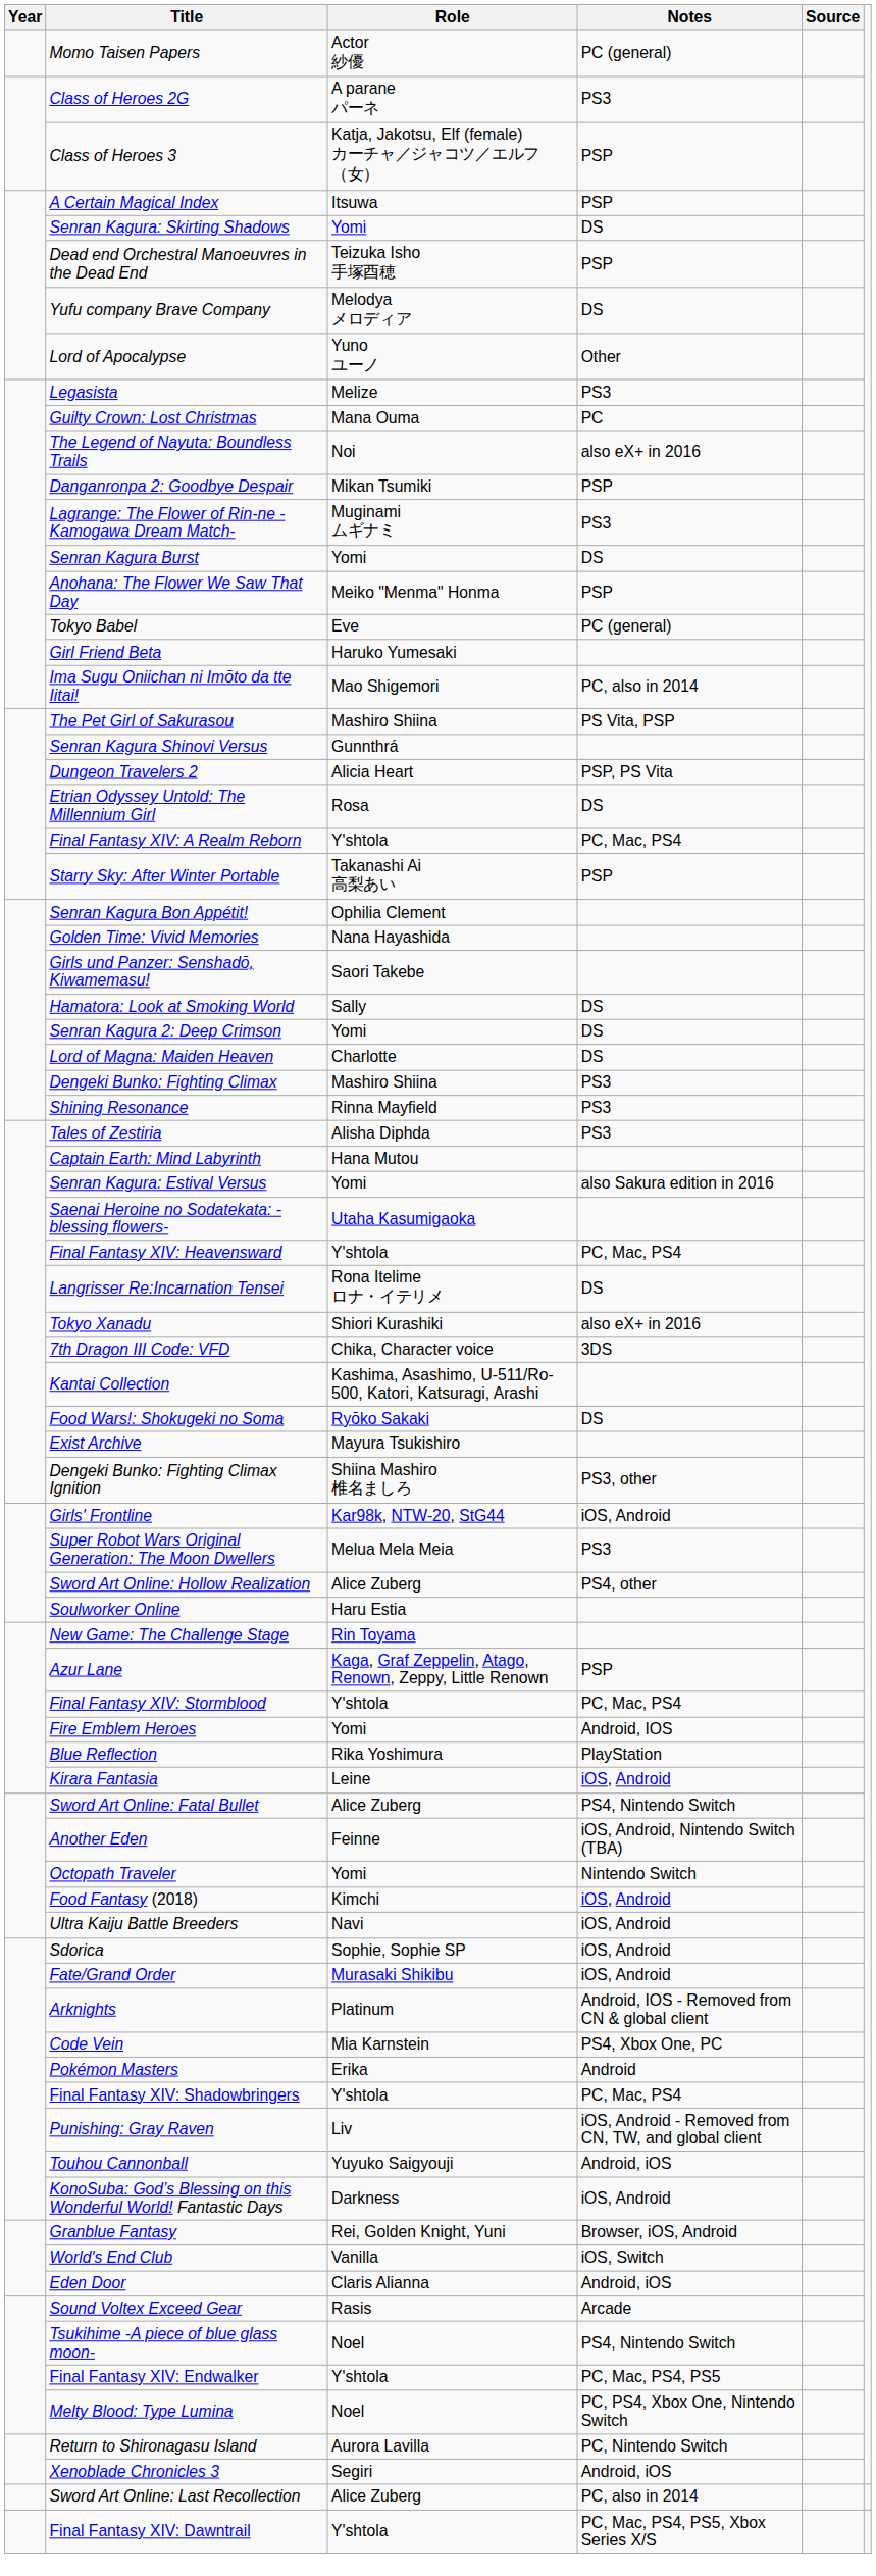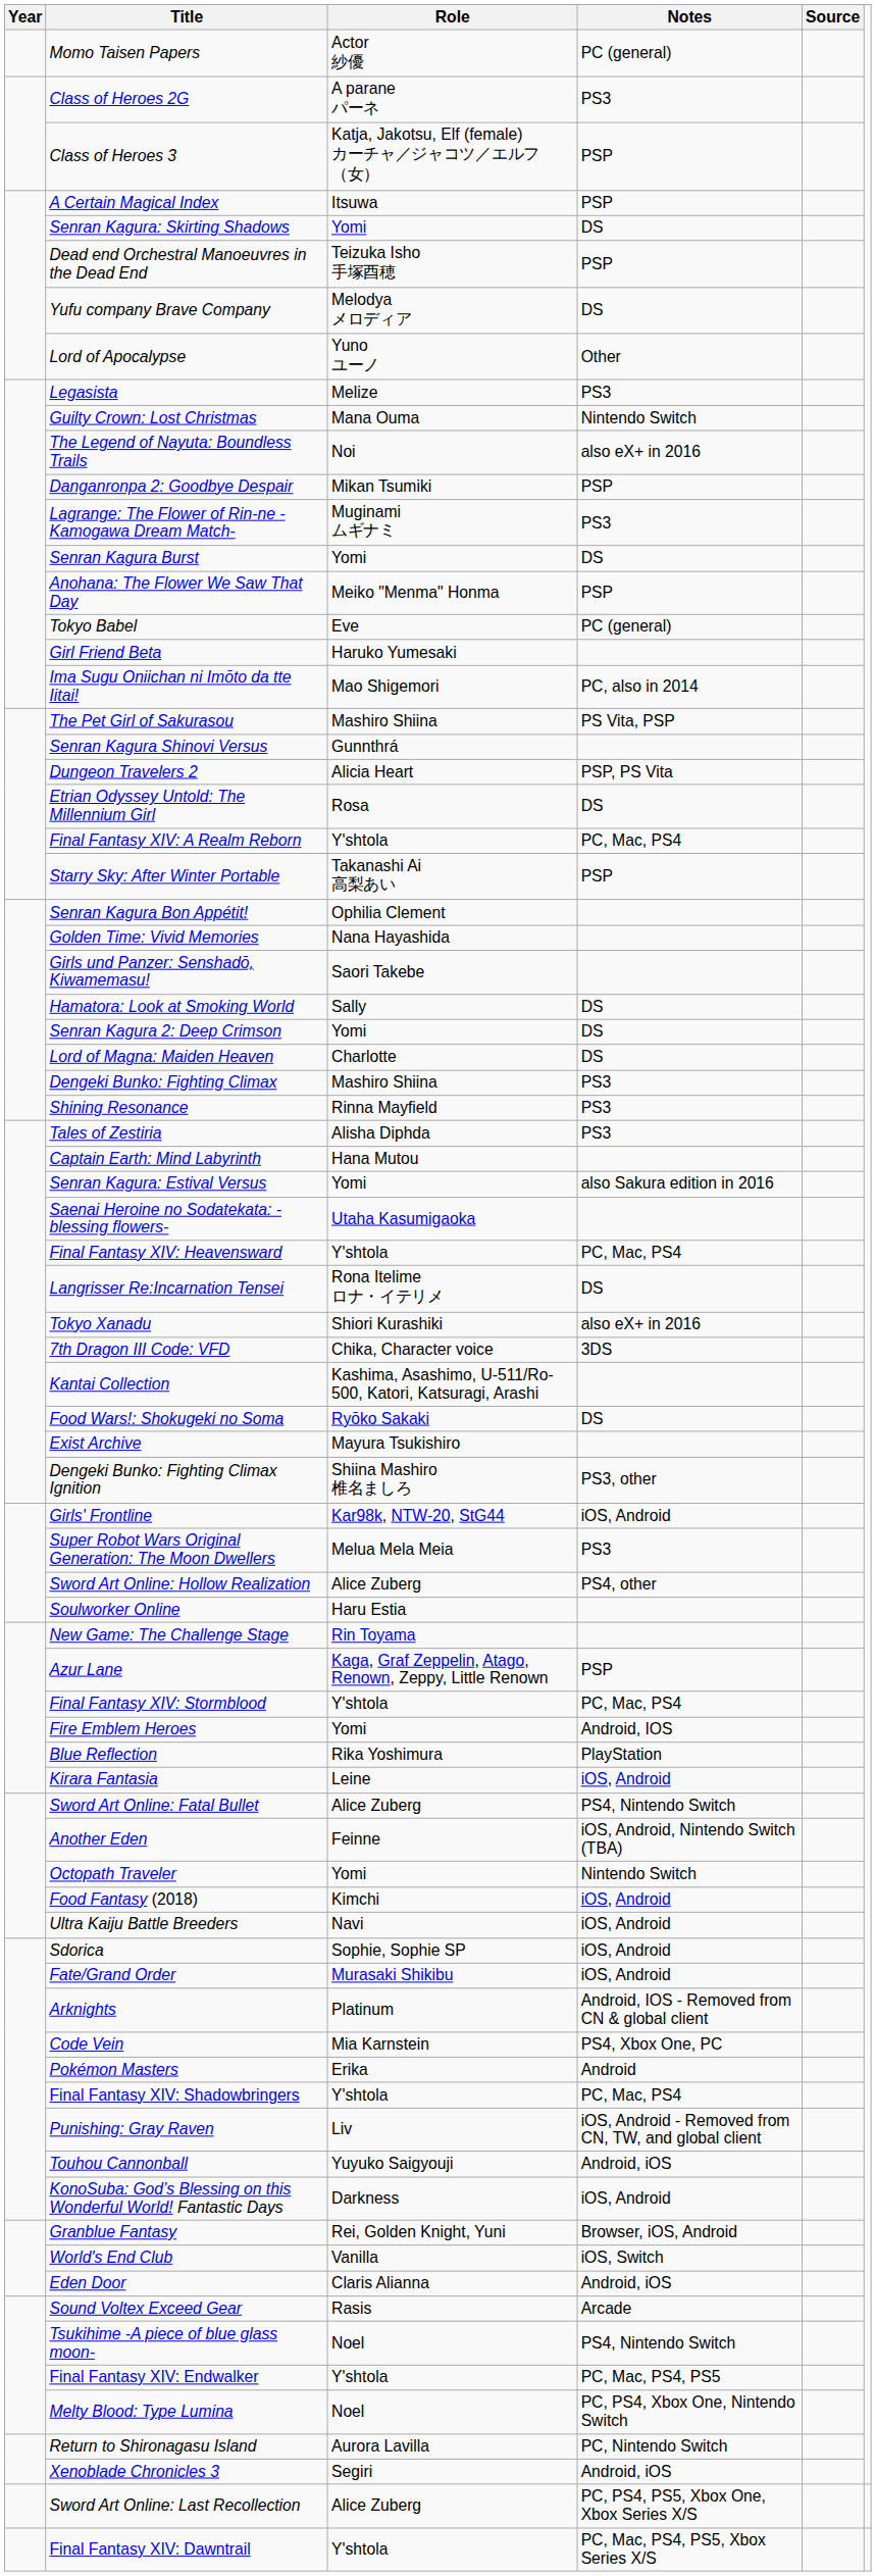 <table class="wikitable sortable plainrowheaders">
 <tr>
 <th>Year</th>
 <th>Title</th>
 <th>Role</th>
 <th class="unsortable">Notes</th>
 <th class="unsortable">Source</th>
 </tr>
 <tr>
 <td></td>
 <td><em>Momo Taisen Papers</em><br></td>
 <td>Actor<br>紗優</td>
 <td>PC (general)</td>
 <td></td>
 </tr>
 <tr>
 <td rowspan="2"></td>
 <td><em><a href='#'>Class of Heroes 2G</a></em></td>
 <td>A parane<br>パーネ</td>
 <td>PS3</td>
 <td></td>
 </tr>
 <tr>
 <td><em>Class of Heroes 3</em></td>
 <td>Katja, Jakotsu, Elf (female)<br>カーチャ／ジャコツ／エルフ（女）</td>
 <td>PSP</td>
 <td></td>
 </tr>
 <tr>
 <td rowspan="5"></td>
 <td><em><a href='#'>A Certain Magical Index</a></em></td>
 <td>Itsuwa</td>
 <td>PSP</td>
 <td></td>
 </tr>
 <tr>
 <td><em><a href='#'>Senran Kagura: Skirting Shadows</a></em></td>
 <td><a href='#'>Yomi</a></td>
 <td>DS</td>
 <td></td>
 </tr>
 <tr>
 <td><em>Dead end Orchestral Manoeuvres in the Dead End</em><br></td>
 <td>Teizuka Isho<br>手塚酉穂</td>
 <td>PSP</td>
 <td></td>
 </tr>
 <tr>
 <td><em>Yufu company Brave Company</em><br></td>
 <td>Melodya<br>メロディア</td>
 <td>DS</td>
 <td></td>
 </tr>
 <tr>
 <td><em>Lord of Apocalypse</em><br></td>
 <td>Yuno<br>ユーノ</td>
 <td>Other</td>
 <td></td>
 </tr>
 <tr>
 <td rowspan="10"></td>
 <td><em><a href='#'>Legasista</a></em></td>
 <td>Melize</td>
 <td>PS3</td>
 <td></td>
 </tr>
 <tr>
 <td><em> <a href='#'>Guilty Crown: Lost Christmas</a></em></td>
 <td>Mana Ouma</td>
-<td>PC</td>
+<td>Nintendo Switch</td>
 <td></td>
 </tr>
 <tr>
 <td><em><a href='#'>The Legend of Nayuta: Boundless Trails</a></em></td>
 <td>Noi</td>
 <td>also eX+ in 2016</td>
 <td></td>
 </tr>
 <tr>
 <td><em><a href='#'>Danganronpa 2: Goodbye Despair</a></em></td>
 <td>Mikan Tsumiki</td>
 <td>PSP</td>
 <td></td>
 </tr>
 <tr>
 <td><em><a href='#'>Lagrange: The Flower of Rin-ne -Kamogawa Dream Match-</a></em></td>
 <td>Muginami<br>ムギナミ</td>
 <td>PS3</td>
 <td></td>
 </tr>
 <tr>
 <td><em><a href='#'>Senran Kagura Burst</a></em></td>
 <td>Yomi</td>
 <td>DS</td>
 <td></td>
 </tr>
 <tr>
 <td><em><a href='#'>Anohana: The Flower We Saw That Day</a></em></td>
 <td>Meiko "Menma" Honma</td>
 <td>PSP</td>
 <td></td>
 </tr>
 <tr>
 <td><em>Tokyo Babel</em><br></td>
 <td>Eve</td>
 <td>PC (general)</td>
 <td></td>
 </tr>
 <tr>
 <td><em><a href='#'>Girl Friend Beta</a></em></td>
 <td>Haruko Yumesaki</td>
 <td></td>
 <td></td>
 </tr>
 <tr>
 <td><em><a href='#'>Ima Sugu Oniichan ni Imōto da tte Iitai!</a></em></td>
 <td>Mao Shigemori</td>
 <td>PC, also in 2014</td>
 <td></td>
 </tr>
 <tr>
 <td rowspan="6"></td>
 <td><em><a href='#'>The Pet Girl of Sakurasou</a></em></td>
 <td>Mashiro Shiina</td>
 <td>PS Vita, PSP</td>
 <td></td>
 </tr>
 <tr>
 <td><em><a href='#'>Senran Kagura Shinovi Versus</a></em></td>
 <td>Gunnthrá</td>
 <td></td>
 <td></td>
 </tr>
 <tr>
 <td><em><a href='#'>Dungeon Travelers 2</a></em></td>
 <td>Alicia Heart</td>
 <td>PSP, PS Vita</td>
 <td></td>
 </tr>
 <tr>
 <td><em><a href='#'>Etrian Odyssey Untold: The Millennium Girl</a></em></td>
 <td>Rosa</td>
 <td>DS</td>
 <td></td>
 </tr>
 <tr>
 <td><em><a href='#'>Final Fantasy XIV: A Realm Reborn</a></em></td>
 <td>Y'shtola</td>
 <td>PC, Mac, PS4</td>
 <td></td>
 </tr>
 <tr>
 <td><em><a href='#'>Starry Sky: After Winter Portable</a></em></td>
 <td>Takanashi Ai<br>高梨あい</td>
 <td>PSP</td>
 <td></td>
 </tr>
 <tr>
 <td rowspan="8"></td>
 <td><em><a href='#'>Senran Kagura Bon Appétit!</a></em></td>
 <td>Ophilia Clement</td>
 <td></td>
 <td></td>
 </tr>
 <tr>
 <td><em><a href='#'>Golden Time: Vivid Memories</a></em></td>
 <td>Nana Hayashida</td>
 <td></td>
 <td></td>
 </tr>
 <tr>
 <td><em><a href='#'>Girls und Panzer: Senshadō, Kiwamemasu!</a></em></td>
 <td>Saori Takebe</td>
 <td></td>
 <td></td>
 </tr>
 <tr>
 <td><em><a href='#'>Hamatora: Look at Smoking World</a></em></td>
 <td>Sally</td>
 <td>DS</td>
 <td></td>
 </tr>
 <tr>
 <td><em><a href='#'>Senran Kagura 2: Deep Crimson</a></em></td>
 <td>Yomi</td>
 <td>DS</td>
 <td></td>
 </tr>
 <tr>
 <td><em><a href='#'>Lord of Magna: Maiden Heaven</a></em></td>
 <td>Charlotte</td>
 <td>DS</td>
 <td></td>
 </tr>
 <tr>
 <td><em><a href='#'>Dengeki Bunko: Fighting Climax</a></em></td>
 <td>Mashiro Shiina</td>
 <td>PS3</td>
 <td></td>
 </tr>
 <tr>
 <td><em><a href='#'>Shining Resonance</a></em></td>
 <td>Rinna Mayfield</td>
 <td>PS3</td>
 <td></td>
 </tr>
 <tr>
 <td rowspan="12"></td>
 <td><em><a href='#'>Tales of Zestiria</a></em></td>
 <td>Alisha Diphda</td>
 <td>PS3</td>
 <td></td>
 </tr>
 <tr>
 <td><em><a href='#'>Captain Earth: Mind Labyrinth</a></em></td>
 <td>Hana Mutou</td>
 <td></td>
 <td></td>
 </tr>
 <tr>
 <td><em><a href='#'>Senran Kagura: Estival Versus</a></em></td>
 <td>Yomi</td>
 <td>also Sakura edition in 2016</td>
 <td></td>
 </tr>
 <tr>
 <td><em><a href='#'>Saenai Heroine no Sodatekata: -blessing flowers-</a></em></td>
 <td><a href='#'>Utaha Kasumigaoka</a></td>
 <td></td>
 <td></td>
 </tr>
 <tr>
 <td><em><a href='#'>Final Fantasy XIV: Heavensward</a></em></td>
 <td>Y'shtola</td>
 <td>PC, Mac, PS4</td>
 <td></td>
 </tr>
 <tr>
 <td><em><a href='#'>Langrisser Re:Incarnation Tensei</a></em></td>
 <td>Rona Itelime<br>ロナ・イテリメ</td>
 <td>DS</td>
 <td></td>
 </tr>
 <tr>
 <td><em><a href='#'>Tokyo Xanadu</a></em></td>
 <td>Shiori Kurashiki</td>
 <td>also eX+ in 2016</td>
 <td></td>
 </tr>
 <tr>
 <td><em><a href='#'>7th Dragon III Code: VFD</a></em></td>
 <td>Chika, Character voice </td>
 <td>3DS</td>
 <td></td>
 </tr>
 <tr>
 <td><em><a href='#'>Kantai Collection</a></em></td>
 <td>Kashima, Asashimo, U-511/Ro-500, Katori, Katsuragi, Arashi</td>
 <td></td>
 <td></td>
 </tr>
 <tr>
 <td><em><a href='#'>Food Wars!: Shokugeki no Soma</a></em></td>
 <td><a href='#'>Ryōko Sakaki</a></td>
 <td>DS</td>
 <td></td>
 </tr>
 <tr>
 <td><em><a href='#'>Exist Archive</a></em></td>
 <td>Mayura Tsukishiro</td>
 <td></td>
 <td></td>
 </tr>
 <tr>
 <td><em>Dengeki Bunko: Fighting Climax Ignition</em></td>
 <td>Shiina Mashiro<br>椎名ましろ</td>
 <td>PS3, other</td>
 <td></td>
 </tr>
 <tr>
 <td rowspan="4"></td>
 <td><em><a href='#'>Girls' Frontline</a></em></td>
 <td><a href='#'>Kar98k</a>, <a href='#'>NTW-20</a>, <a href='#'>StG44</a></td>
 <td>iOS, Android</td>
 <td></td>
 </tr>
 <tr>
 <td><em><a href='#'>Super Robot Wars Original Generation: The Moon Dwellers</a></em></td>
 <td>Melua Mela Meia</td>
 <td>PS3</td>
 <td></td>
 </tr>
 <tr>
 <td><em><a href='#'>Sword Art Online: Hollow Realization</a></em></td>
 <td>Alice Zuberg</td>
 <td>PS4, other</td>
 <td></td>
 </tr>
 <tr>
 <td><em><a href='#'>Soulworker Online</a></em></td>
 <td>Haru Estia</td>
 <td></td>
 <td></td>
 </tr>
 <tr>
 <td rowspan="6"></td>
 <td><em><a href='#'>New Game: The Challenge Stage</a></em></td>
 <td><a href='#'>Rin Toyama</a></td>
 <td></td>
 <td></td>
 </tr>
 <tr>
 <td><em><a href='#'>Azur Lane</a></em></td>
 <td><a href='#'>Kaga</a>, <a href='#'>Graf Zeppelin</a>, <a href='#'>Atago</a>, <a href='#'>Renown</a>, Zeppy, Little Renown</td>
 <td>PSP</td>
 <td></td>
 </tr>
 <tr>
 <td><em><a href='#'>Final Fantasy XIV: Stormblood</a></em></td>
 <td>Y'shtola</td>
 <td>PC, Mac, PS4</td>
 <td></td>
 </tr>
 <tr>
 <td><em><a href='#'>Fire Emblem Heroes</a></em></td>
 <td>Yomi</td>
 <td>Android, IOS</td>
 <td></td>
 </tr>
 <tr>
 <td><em><a href='#'>Blue Reflection</a></em></td>
 <td>Rika Yoshimura</td>
 <td>PlayStation</td>
 <td></td>
 </tr>
 <tr>
 <td><em><a href='#'>Kirara Fantasia</a></em></td>
 <td>Leine</td>
 <td><a href='#'>iOS</a>, <a href='#'>Android</a></td>
 <td></td>
 </tr>
 <tr>
 <td rowspan="5"></td>
 <td><em><a href='#'>Sword Art Online: Fatal Bullet</a></em></td>
 <td>Alice Zuberg</td>
 <td>PS4, Nintendo Switch</td>
 <td></td>
 </tr>
 <tr>
 <td><em><a href='#'>Another Eden</a></em></td>
 <td>Feinne</td>
 <td>iOS, Android, Nintendo Switch (TBA)</td>
 <td></td>
 </tr>
 <tr>
 <td><em><a href='#'>Octopath Traveler</a></em></td>
 <td>Yomi</td>
 <td>Nintendo Switch</td>
 <td></td>
 </tr>
 <tr>
 <td><em><a href='#'>Food Fantasy</a></em> (2018)</td>
 <td>Kimchi</td>
 <td><a href='#'>iOS</a>, <a href='#'>Android</a></td>
 <td></td>
 </tr>
 <tr>
 <td><em>Ultra Kaiju Battle Breeders</em></td>
 <td>Navi</td>
 <td>iOS, Android</td>
 <td></td>
 </tr>
 <tr>
 <td rowspan="9"></td>
 <td><em>Sdorica</em></td>
 <td>Sophie, Sophie SP</td>
 <td>iOS, Android</td>
 <td></td>
 </tr>
 <tr>
 <td><em><a href='#'>Fate/Grand Order</a></em></td>
 <td><a href='#'>Murasaki Shikibu</a></td>
 <td>iOS, Android</td>
 <td></td>
 </tr>
 <tr>
 <td><em><a href='#'>Arknights</a></em></td>
 <td>Platinum</td>
 <td>Android, IOS - Removed from CN & global client</td>
 <td></td>
 </tr>
 <tr>
 <td><em><a href='#'>Code Vein</a></em></td>
 <td>Mia Karnstein</td>
 <td>PS4, Xbox One, PC</td>
 <td></td>
 </tr>
 <tr>
 <td><em><a href='#'>Pokémon Masters</a></em></td>
 <td>Erika</td>
 <td>Android</td>
 <td></td>
 </tr>
 <tr>
 <td><a href='#'>Final Fantasy XIV: Shadowbringers</a></td>
 <td>Y'shtola</td>
 <td>PC, Mac, PS4</td>
 <td></td>
 </tr>
 <tr>
 <td><em><a href='#'>Punishing: Gray Raven</a></em></td>
 <td>Liv</td>
 <td>iOS, Android - Removed from CN, TW, and global client</td>
 <td></td>
 </tr>
 <tr>
 <td><em><a href='#'>Touhou Cannonball</a></em></td>
 <td>Yuyuko Saigyouji</td>
 <td>Android, iOS</td>
 <td></td>
 </tr>
 <tr>
 <td><em><a href='#'>KonoSuba: God’s Blessing on this Wonderful World!</a> Fantastic Days</em></td>
 <td>Darkness</td>
 <td>iOS, Android</td>
 <td></td>
 </tr>
 <tr>
 <td rowspan="3"></td>
 <td><em><a href='#'>Granblue Fantasy</a></em></td>
 <td>Rei, Golden Knight, Yuni</td>
 <td>Browser, iOS, Android</td>
 <td></td>
 </tr>
 <tr>
 <td><em><a href='#'>World's End Club</a></em></td>
 <td>Vanilla</td>
 <td>iOS, Switch</td>
 <td></td>
 </tr>
 <tr>
 <td><em><a href='#'>Eden Door</a></em></td>
 <td>Claris Alianna</td>
 <td>Android, iOS</td>
 <td></td>
 </tr>
 <tr>
 <td rowspan="4"></td>
 <td><em><a href='#'>Sound Voltex Exceed Gear</a></em></td>
 <td>Rasis</td>
 <td>Arcade</td>
 <td></td>
 </tr>
 <tr>
 <td><em><a href='#'>Tsukihime -A piece of blue glass moon-</a></em></td>
 <td>Noel</td>
 <td>PS4, Nintendo Switch</td>
 <td></td>
 </tr>
 <tr>
 <td><a href='#'>Final Fantasy XIV: Endwalker</a></td>
 <td>Y'shtola</td>
 <td>PC, Mac, PS4, PS5</td>
 <td></td>
 </tr>
 <tr>
 <td><em><a href='#'>Melty Blood: Type Lumina</a></em></td>
 <td>Noel</td>
 <td>PC, PS4, Xbox One, Nintendo Switch</td>
 <td></td>
 </tr>
 <tr>
 <td rowspan="2"></td>
 <td><em>Return to Shironagasu Island</em></td>
 <td>Aurora Lavilla</td>
 <td>PC, Nintendo Switch</td>
 <td></td>
 </tr>
 <tr>
 <td><em><a href='#'>Xenoblade Chronicles 3</a></em></td>
 <td>Segiri</td>
 <td>Android, iOS</td>
 <td></td>
 </tr>
 <tr>
 <td rowspan="1"></td>
 <td><em>Sword Art Online: Last Recollection</em></td>
 <td>Alice Zuberg</td>
-<td>PC, also in 2014</td>
+<td>PC, PS4, PS5, Xbox One, Xbox Series X/S</td>
 <td></td>
 <td></td>
 </tr>
 <tr>
 <td rowspan="1"></td>
 <td><a href='#'>Final Fantasy XIV: Dawntrail</a></td>
 <td>Y'shtola</td>
 <td>PC, Mac, PS4, PS5, Xbox Series X/S</td>
 <td></td>
 </tr>
 </table>
